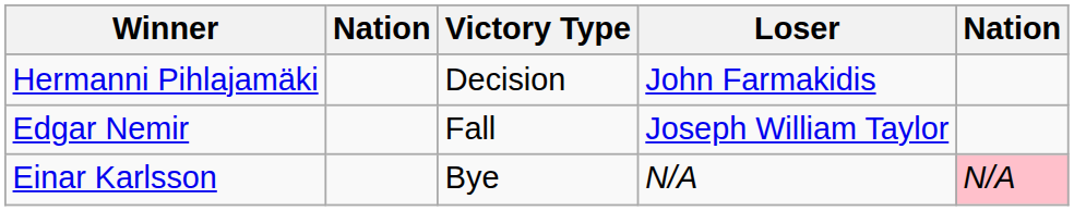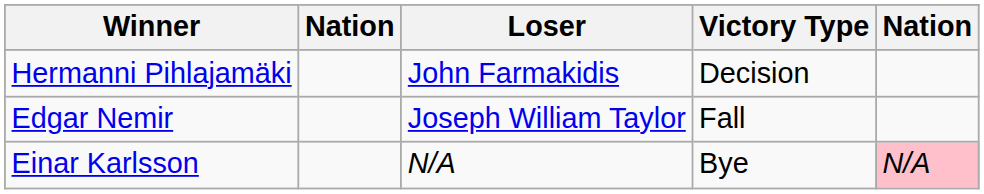 <table class="wikitable sortable" style="text-align:left;">
 <tr>
 <th>Winner</th>
 <th>Nation</th>
+<th>Loser</th>
 <th>Victory Type</th>
-<th>Loser</th>
 <th>Nation</th>
 </tr>
 <tr>
 <td><a href='#'>Hermanni Pihlajamäki</a></td>
 <td></td>
+<td><a href='#'>John Farmakidis</a></td>
 <td>Decision</td>
-<td><a href='#'>John Farmakidis</a></td>
 <td></td>
 </tr>
 <tr>
 <td><a href='#'>Edgar Nemir</a></td>
 <td></td>
+<td><a href='#'>Joseph William Taylor</a></td>
 <td>Fall</td>
-<td><a href='#'>Joseph William Taylor</a></td>
 <td></td>
 </tr>
 <tr>
 <td><a href='#'>Einar Karlsson</a></td>
 <td></td>
+<td><em>N/A</em></td>
 <td>Bye</td>
-<td><em>N/A</em></td>
 <td style="background: pink;"><em>N/A</em></td>
 </tr>
 </table>
